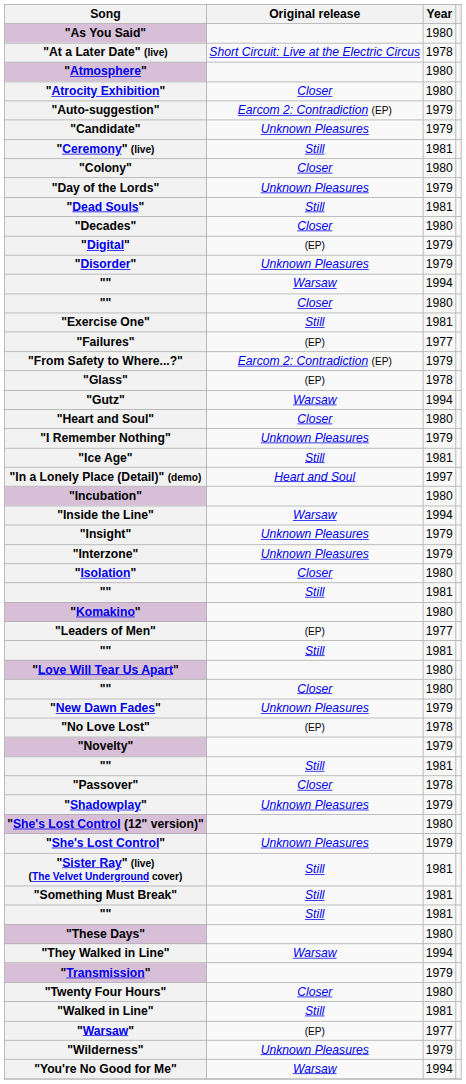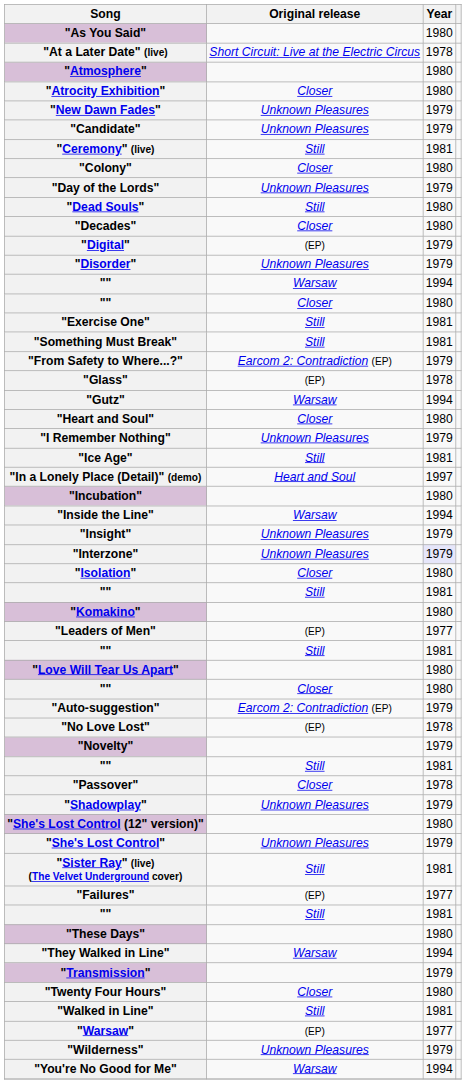 <table class="wikitable sortable plainrowheaders" style="text-align:center;">
 <tr>
 <th scope="col">Song</th>
 <th scope="col">Original release</th>
 <th scope="col">Year</th>
 <th scope="col" class="unsortable"></th>
 </tr>
 <tr>
 <th scope="row" style="background-color:#D8BFD8"> "As You Said" </th>
 <td></td>
 <td>1980</td>
 <td></td>
 </tr>
 <tr>
 <th scope="row">"At a Later Date" <small>(live)</small></th>
 <td><em><a href='#'>Short Circuit: Live at the Electric Circus</a></em></td>
 <td>1978</td>
 <td></td>
 </tr>
 <tr>
 <th scope="row" style="background-color:#D8BFD8">"<a href='#'>Atmosphere</a>" </th>
 <td></td>
 <td>1980</td>
 <td></td>
 </tr>
 <tr>
 <th scope="row">"<a href='#'>Atrocity Exhibition</a>"</th>
 <td><em><a href='#'>Closer</a></em></td>
 <td>1980</td>
 <td></td>
 </tr>
 <tr>
-<th scope="row">"Auto-suggestion"</th>
-<td><em><a href='#'>Earcom 2: Contradiction</a></em> <small>(EP)</small></td>
+<th scope="row"> "<a href='#'>New Dawn Fades</a>"</th>
+<td><em><a href='#'>Unknown Pleasures</a></em></td>
 <td>1979</td>
 <td></td>
 </tr>
 <tr>
 <th scope="row"> "Candidate"</th>
 <td><em><a href='#'>Unknown Pleasures</a></em></td>
 <td>1979</td>
 <td></td>
 </tr>
 <tr>
 <th scope="row">"<a href='#'>Ceremony</a>" <small>(live)</small></th>
 <td><em><a href='#'>Still</a></em></td>
 <td>1981</td>
 <td></td>
 </tr>
 <tr>
 <th scope="row">"Colony"</th>
 <td><em><a href='#'>Closer</a></em></td>
 <td>1980</td>
 <td></td>
 </tr>
 <tr>
 <th scope="row"> "Day of the Lords"</th>
 <td><em><a href='#'>Unknown Pleasures</a></em></td>
 <td>1979</td>
 <td></td>
 </tr>
 <tr>
 <th scope="row">"<a href='#'>Dead Souls</a>"</th>
 <td><em><a href='#'>Still</a></em></td>
-<td>1981</td>
+<td>1980</td>
 <td></td>
 </tr>
 <tr>
 <th scope="row">"Decades"</th>
 <td><em><a href='#'>Closer</a></em></td>
 <td>1980</td>
 <td></td>
 </tr>
 <tr>
 <th scope="row">"<a href='#'>Digital</a>"</th>
 <td><em></em> <small>(EP)</small></td>
 <td>1979</td>
 <td></td>
 </tr>
 <tr>
 <th scope="row">"<a href='#'>Disorder</a>"</th>
 <td><em><a href='#'>Unknown Pleasures</a></em></td>
 <td>1979</td>
 <td></td>
 </tr>
 <tr>
 <th scope="row">""</th>
 <td><em><a href='#'>Warsaw</a></em></td>
 <td>1994</td>
 <td></td>
 </tr>
 <tr>
 <th scope="row"> ""</th>
 <td><em><a href='#'>Closer</a></em></td>
 <td>1980</td>
 <td></td>
 </tr>
 <tr>
 <th scope="row">"Exercise One"</th>
 <td><em><a href='#'>Still</a></em></td>
 <td>1981</td>
 <td></td>
 </tr>
 <tr>
-<th scope="row"> "Failures"</th>
-<td><em></em> <small>(EP)</small></td>
-<td>1977</td>
+<th scope="row">"Something Must Break"</th>
+<td><em><a href='#'>Still</a></em></td>
+<td>1981</td>
 <td></td>
 </tr>
 <tr>
 <th scope="row">"From Safety to Where...?"</th>
 <td><em><a href='#'>Earcom 2: Contradiction</a></em> <small>(EP)</small></td>
 <td>1979</td>
 <td></td>
 </tr>
 <tr>
 <th scope="row"> "Glass"</th>
 <td><em></em> <small>(EP)</small></td>
 <td>1978</td>
 <td></td>
 </tr>
 <tr>
 <th scope="row">"Gutz"</th>
 <td><em><a href='#'>Warsaw</a></em></td>
 <td>1994</td>
 <td></td>
 </tr>
 <tr>
 <th scope="row"> "Heart and Soul"</th>
 <td><em><a href='#'>Closer</a></em></td>
 <td>1980</td>
 <td></td>
 </tr>
 <tr>
 <th scope="row"> "I Remember Nothing"</th>
 <td><em><a href='#'>Unknown Pleasures</a></em></td>
 <td>1979</td>
 <td></td>
 </tr>
 <tr>
 <th scope="row">"Ice Age"</th>
 <td><em><a href='#'>Still</a></em></td>
 <td>1981</td>
 <td></td>
 </tr>
 <tr>
 <th scope="row">"In a Lonely Place (Detail)" <small>(demo)</small></th>
 <td><em><a href='#'>Heart and Soul</a></em></td>
 <td>1997</td>
 <td></td>
 </tr>
 <tr>
 <th scope="row" style="background-color:#D8BFD8">"Incubation" </th>
 <td></td>
 <td>1980</td>
 <td></td>
 </tr>
 <tr>
 <th scope="row">"Inside the Line"</th>
 <td><em><a href='#'>Warsaw</a></em></td>
 <td>1994</td>
 <td></td>
 </tr>
 <tr>
 <th scope="row">"Insight"</th>
 <td><em><a href='#'>Unknown Pleasures</a></em></td>
 <td>1979</td>
 <td></td>
 </tr>
 <tr>
 <th scope="row">"Interzone"</th>
 <td><em><a href='#'>Unknown Pleasures</a></em></td>
-<td>1979</td>
+<td style="background: lavender;">1979</td>
 <td></td>
 </tr>
 <tr>
 <th scope="row">"<a href='#'>Isolation</a>"</th>
 <td><em><a href='#'>Closer</a></em></td>
 <td>1980</td>
 <td></td>
 </tr>
 <tr>
 <th scope="row"> ""</th>
 <td><em><a href='#'>Still</a></em></td>
 <td>1981</td>
 <td></td>
 </tr>
 <tr>
 <th scope="row" style="background-color:#D8BFD8">"<a href='#'>Komakino</a>" </th>
 <td></td>
 <td>1980</td>
 <td></td>
 </tr>
 <tr>
 <th scope="row"> "Leaders of Men"</th>
 <td><em></em> <small>(EP)</small></td>
 <td>1977</td>
 <td></td>
 </tr>
 <tr>
 <th scope="row">""</th>
 <td><em><a href='#'>Still</a></em></td>
 <td>1981</td>
 <td></td>
 </tr>
 <tr>
 <th scope="row" style="background-color:#D8BFD8">"<a href='#'>Love Will Tear Us Apart</a>" </th>
 <td></td>
 <td>1980</td>
 <td></td>
 </tr>
 <tr>
 <th scope="row"> ""</th>
 <td><em><a href='#'>Closer</a></em></td>
 <td>1980</td>
 <td></td>
 </tr>
 <tr>
-<th scope="row"> "<a href='#'>New Dawn Fades</a>"</th>
-<td><em><a href='#'>Unknown Pleasures</a></em></td>
+<th scope="row">"Auto-suggestion"</th>
+<td><em><a href='#'>Earcom 2: Contradiction</a></em> <small>(EP)</small></td>
 <td>1979</td>
 <td></td>
 </tr>
 <tr>
 <th scope="row">"No Love Lost"</th>
 <td><em></em> <small>(EP)</small></td>
 <td>1978</td>
 <td></td>
 </tr>
 <tr>
 <th scope="row" style="background-color:#D8BFD8">"Novelty" </th>
 <td></td>
 <td>1979</td>
 <td></td>
 </tr>
 <tr>
 <th scope="row"> ""</th>
 <td><em><a href='#'>Still</a></em></td>
 <td>1981</td>
 <td></td>
 </tr>
 <tr>
 <th scope="row"> "Passover"</th>
 <td><em><a href='#'>Closer</a></em></td>
 <td>1978</td>
 <td></td>
 </tr>
 <tr>
 <th scope="row"> "<a href='#'>Shadowplay</a>"</th>
 <td><em><a href='#'>Unknown Pleasures</a></em></td>
 <td>1979</td>
 <td></td>
 </tr>
 <tr>
 <th scope="row" style="background-color:#D8BFD8">"<a href='#'>She's Lost Control</a> (12" version)" </th>
 <td></td>
 <td>1980</td>
 <td></td>
 </tr>
 <tr>
 <th scope="row">"<a href='#'>She's Lost Control</a>"</th>
 <td><em><a href='#'>Unknown Pleasures</a></em></td>
 <td>1979</td>
 <td></td>
 </tr>
 <tr>
 <th scope="row">"<a href='#'>Sister Ray</a>" <small>(live)</small><br><small>(<a href='#'>The Velvet Underground</a> cover)</small></th>
 <td><em><a href='#'>Still</a></em></td>
 <td>1981</td>
 <td></td>
 </tr>
 <tr>
-<th scope="row">"Something Must Break"</th>
-<td><em><a href='#'>Still</a></em></td>
-<td>1981</td>
+<th scope="row"> "Failures"</th>
+<td><em></em> <small>(EP)</small></td>
+<td>1977</td>
 <td></td>
 </tr>
 <tr>
 <th scope="row">""</th>
 <td><em><a href='#'>Still</a></em></td>
 <td>1981</td>
 <td></td>
 </tr>
 <tr>
 <th scope="row" style="background-color:#D8BFD8"> "These Days" </th>
 <td></td>
 <td>1980</td>
 <td></td>
 </tr>
 <tr>
 <th scope="row">"They Walked in Line"</th>
 <td><em><a href='#'>Warsaw</a></em></td>
 <td>1994</td>
 <td></td>
 </tr>
 <tr>
 <th scope="row" style="background-color:#D8BFD8">"<a href='#'>Transmission</a>" </th>
 <td></td>
 <td>1979</td>
 <td></td>
 </tr>
 <tr>
 <th scope="row">"Twenty Four Hours"</th>
 <td><em><a href='#'>Closer</a></em></td>
 <td>1980</td>
 <td></td>
 </tr>
 <tr>
 <th scope="row"> "Walked in Line"</th>
 <td><em><a href='#'>Still</a></em></td>
 <td>1981</td>
 <td></td>
 </tr>
 <tr>
 <th scope="row">"<a href='#'>Warsaw</a>"</th>
 <td><em></em> <small>(EP)</small></td>
 <td>1977</td>
 <td></td>
 </tr>
 <tr>
 <th scope="row">"Wilderness"</th>
 <td><em><a href='#'>Unknown Pleasures</a></em></td>
 <td>1979</td>
 <td></td>
 </tr>
 <tr>
 <th scope="row"> "You're No Good for Me"</th>
 <td><em><a href='#'>Warsaw</a></em></td>
 <td>1994</td>
 <td></td>
 </tr>
 <tr>
 </tr>
 </table>
